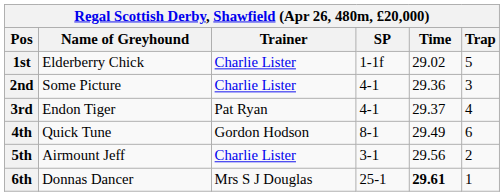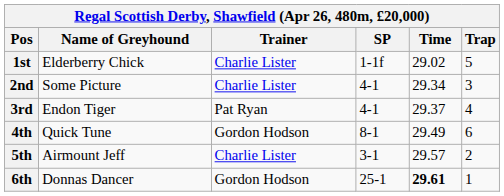 <table class="wikitable">
 <tr>
 <th colspan="6"><a href='#'>Regal Scottish Derby</a>, <a href='#'>Shawfield</a> (Apr 26, 480m, £20,000)</th>
 </tr>
 <tr>
 <th width=30>Pos</th>
 <th width=180>Name of Greyhound</th>
 <th width=150>Trainer</th>
 <th width=50>SP</th>
 <th width=50>Time</th>
 <th width=30>Trap</th>
 </tr>
 <tr>
 <th>1st</th>
 <td>Elderberry Chick</td>
 <td><a href='#'>Charlie Lister</a></td>
 <td>1-1f</td>
 <td>29.02</td>
 <td>5</td>
 </tr>
 <tr>
 <th>2nd</th>
 <td>Some Picture </td>
 <td><a href='#'>Charlie Lister</a></td>
 <td>4-1</td>
-<td>29.36</td>
+<td>29.34</td>
 <td>3</td>
 </tr>
 <tr>
 <th>3rd</th>
 <td>Endon Tiger</td>
 <td>Pat Ryan</td>
 <td>4-1</td>
 <td>29.37</td>
 <td>4</td>
 </tr>
 <tr>
 <th>4th</th>
 <td>Quick Tune</td>
 <td>Gordon Hodson</td>
 <td>8-1</td>
 <td>29.49</td>
 <td>6</td>
 </tr>
 <tr>
 <th>5th</th>
 <td>Airmount Jeff</td>
 <td><a href='#'>Charlie Lister</a></td>
 <td>3-1</td>
-<td>29.56</td>
+<td>29.57</td>
 <td>2</td>
 </tr>
 <tr>
 <th>6th</th>
 <td>Donnas Dancer</td>
-<td>Mrs S J Douglas</td>
+<td>Gordon Hodson</td>
 <td>25-1</td>
 <td><strong>29.61</strong></td>
 <td>1</td>
 </tr>
 </table>
